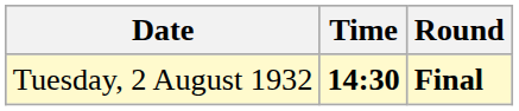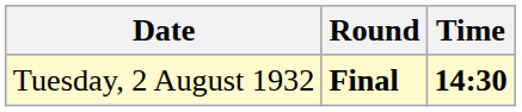 <table class="wikitable">
 <tr>
 <th>Date</th>
+<th>Round</th>
 <th>Time</th>
-<th>Round</th>
 </tr>
 <tr style=background:lemonchiffon>
 <td>Tuesday, 2 August 1932</td>
+<td><strong>Final</strong></td>
 <td><strong>14:30</strong></td>
-<td><strong>Final</strong></td>
 </tr>
 </table>
